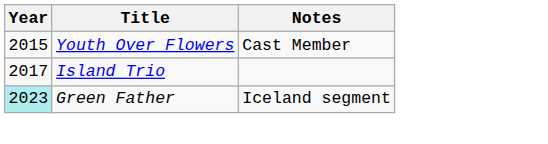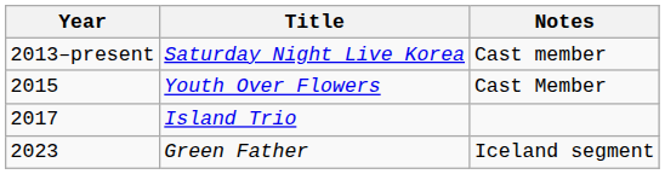 <table class="wikitable">
 <tr>
 <th>Year</th>
 <th>Title</th>
 <th>Notes</th>
+</tr>
+<tr>
+<td>2013–present</td>
+<td><em><a href='#'>Saturday Night Live Korea</a></em></td>
+<td>Cast member</td>
 </tr>
 <tr>
 <td>2015</td>
 <td><em><a href='#'>Youth Over Flowers</a></em></td>
 <td>Cast Member</td>
 </tr>
 <tr>
 <td>2017</td>
 <td><em><a href='#'>Island Trio</a></em></td>
 <td></td>
 </tr>
 <tr>
-<td style="background: paleturquoise;">2023</td>
+<td>2023</td>
 <td><em>Green Father</em></td>
 <td>Iceland segment</td>
 </tr>
 </table>
